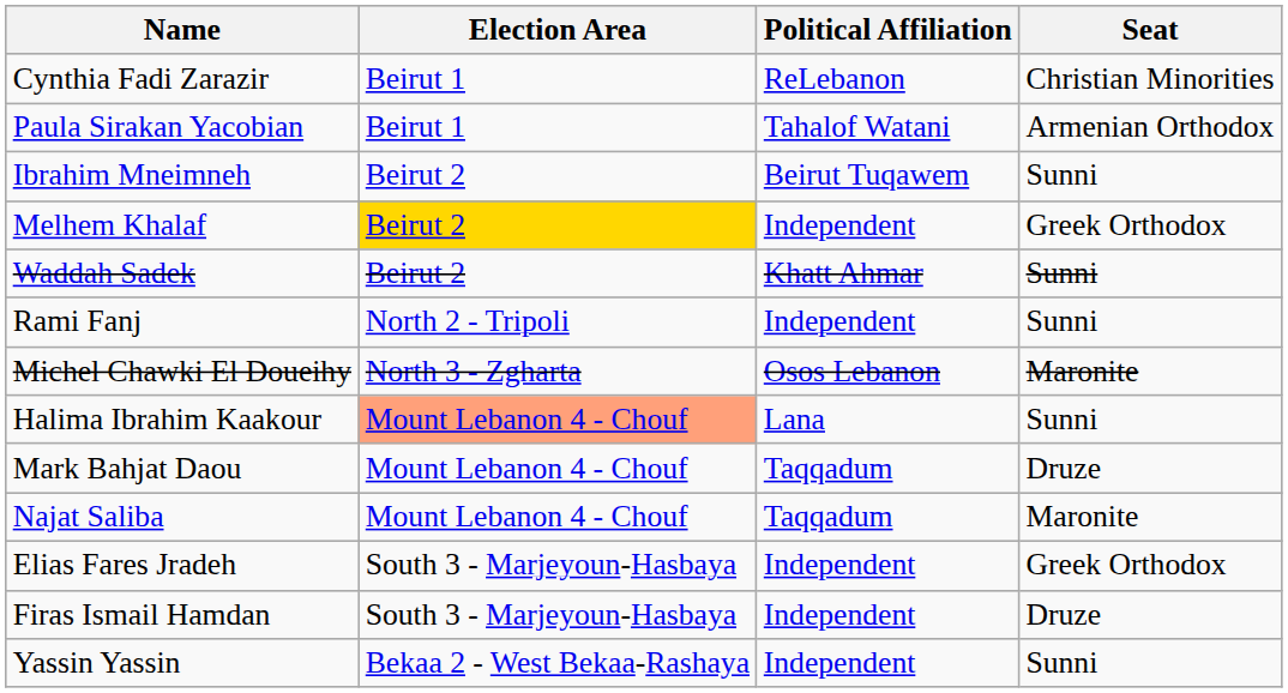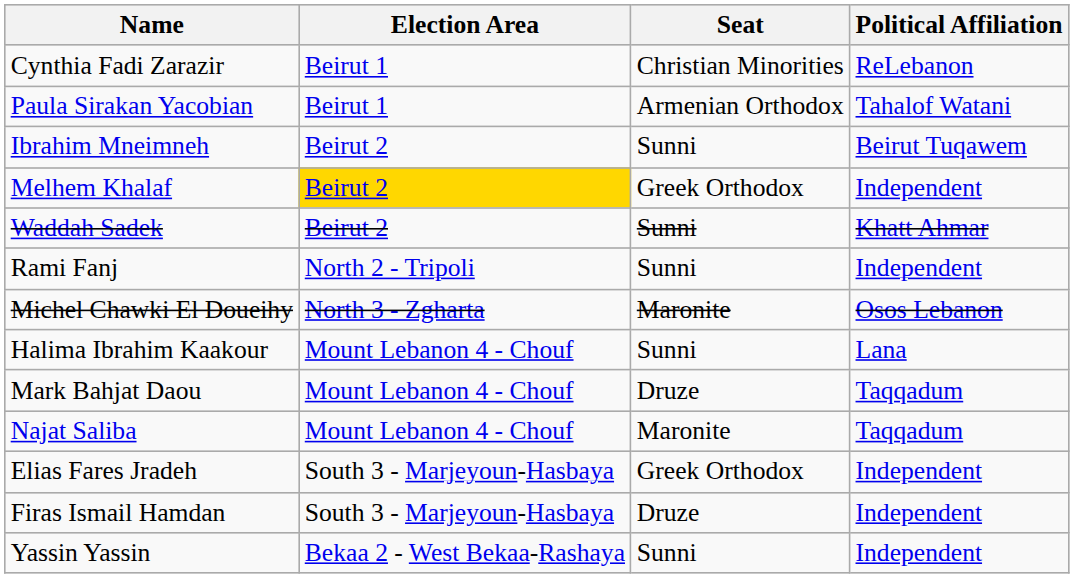 <table class="wikitable sortable">
 <tr>
 <th>Name</th>
 <th>Election Area</th>
+<th>Seat</th>
 <th>Political Affiliation</th>
-<th>Seat</th>
 </tr>
 <tr>
 <td>Cynthia Fadi Zarazir</td>
 <td><a href='#'>Beirut 1</a></td>
+<td>Christian Minorities</td>
 <td> <a href='#'>ReLebanon</a></td>
-<td>Christian Minorities</td>
 </tr>
 <tr>
 <td><a href='#'>Paula Sirakan Yacobian</a></td>
 <td><a href='#'>Beirut 1</a></td>
+<td>Armenian Orthodox</td>
 <td> <a href='#'>Tahalof Watani</a></td>
-<td>Armenian Orthodox</td>
 </tr>
 <tr>
 <td><a href='#'>Ibrahim Mneimneh</a></td>
 <td><a href='#'>Beirut 2</a></td>
+<td>Sunni</td>
 <td> <a href='#'>Beirut Tuqawem</a></td>
-<td>Sunni</td>
 </tr>
 <tr>
 <td><a href='#'>Melhem Khalaf</a></td>
 <td style="background: gold;"><a href='#'>Beirut 2</a></td>
+<td>Greek Orthodox</td>
 <td> <a href='#'>Independent</a></td>
-<td>Greek Orthodox</td>
 </tr>
 <tr>
 <td><s><a href='#'>Waddah Sadek</a></s></td>
 <td><s><a href='#'>Beirut 2</a></s></td>
+<td><s>Sunni</s></td>
 <td><s> <a href='#'>Khatt Ahmar</a></s></td>
-<td><s>Sunni</s></td>
 </tr>
 <tr>
 <td>Rami Fanj</td>
 <td><a href='#'>North 2 - Tripoli</a></td>
+<td>Sunni</td>
 <td> <a href='#'>Independent</a></td>
-<td>Sunni</td>
 </tr>
 <tr>
 <td><s>Michel Chawki El Doueihy</s></td>
 <td><s><a href='#'>North 3 - Zgharta</a></s></td>
+<td><s>Maronite</s></td>
 <td><s> <a href='#'>Osos Lebanon</a></s></td>
-<td><s>Maronite</s></td>
 </tr>
 <tr>
 <td>Halima Ibrahim Kaakour</td>
-<td style="background: lightsalmon;"><a href='#'>Mount Lebanon 4 - Chouf</a></td>
+<td><a href='#'>Mount Lebanon 4 - Chouf</a></td>
+<td>Sunni</td>
 <td> <a href='#'>Lana</a></td>
-<td>Sunni</td>
 </tr>
 <tr>
 <td>Mark Bahjat Daou</td>
 <td><a href='#'>Mount Lebanon 4 - Chouf</a></td>
+<td>Druze</td>
 <td> <a href='#'>Taqqadum</a></td>
-<td>Druze</td>
 </tr>
 <tr>
 <td><a href='#'>Najat Saliba</a></td>
 <td><a href='#'>Mount Lebanon 4 - Chouf</a></td>
+<td>Maronite</td>
 <td> <a href='#'>Taqqadum</a></td>
-<td>Maronite</td>
 </tr>
 <tr>
 <td>Elias Fares Jradeh</td>
 <td>South 3 - <a href='#'>Marjeyoun</a>-<a href='#'>Hasbaya</a></td>
+<td>Greek Orthodox</td>
 <td> <a href='#'>Independent</a></td>
-<td>Greek Orthodox</td>
 </tr>
 <tr>
 <td>Firas Ismail Hamdan</td>
 <td>South 3 - <a href='#'>Marjeyoun</a>-<a href='#'>Hasbaya</a></td>
+<td>Druze</td>
 <td> <a href='#'>Independent</a></td>
-<td>Druze</td>
 </tr>
 <tr>
 <td>Yassin Yassin</td>
 <td><a href='#'>Bekaa 2</a> - <a href='#'>West Bekaa</a>-<a href='#'>Rashaya</a></td>
+<td>Sunni</td>
 <td> <a href='#'>Independent</a></td>
-<td>Sunni</td>
 </tr>
 </table>
